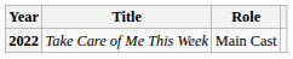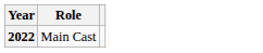 <table class="wikitable sortable plainrowheaders">
 <tr>
 <th scope="col">Year</th>
-<th scope="col">Title</th>
 <th scope="col">Role</th>
 <th scope="col" class="unsortable"></th>
 </tr>
 <tr>
 <th scope="row">2022</th>
-<td><em>Take Care of Me This Week</em></td>
 <td>Main Cast</td>
 <td></td>
 </tr>
 </table>
